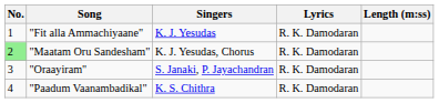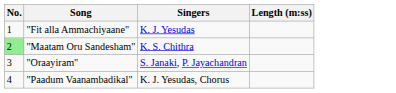 <table class="wikitable" style="font-size:95%;">
 <tr>
 <th>No.</th>
 <th>Song</th>
 <th>Singers</th>
-<th>Lyrics</th>
 <th>Length (m:ss)</th>
 </tr>
 <tr>
 <td>1</td>
 <td>"Fit alla Ammachiyaane"</td>
 <td><a href='#'>K. J. Yesudas</a></td>
-<td>R. K. Damodaran</td>
 <td></td>
 </tr>
 <tr>
 <td style="background: lightgreen;">2</td>
 <td>"Maatam Oru Sandesham"</td>
-<td>K. J. Yesudas, Chorus</td>
-<td>R. K. Damodaran</td>
+<td><a href='#'>K. S. Chithra</a></td>
 <td></td>
 </tr>
 <tr>
 <td>3</td>
 <td>"Oraayiram"</td>
 <td><a href='#'>S. Janaki</a>, <a href='#'>P. Jayachandran</a></td>
-<td>R. K. Damodaran</td>
 <td></td>
 </tr>
 <tr>
 <td>4</td>
 <td>"Paadum Vaanambadikal"</td>
-<td><a href='#'>K. S. Chithra</a></td>
-<td>R. K. Damodaran</td>
+<td>K. J. Yesudas, Chorus</td>
 <td></td>
 </tr>
 </table>
